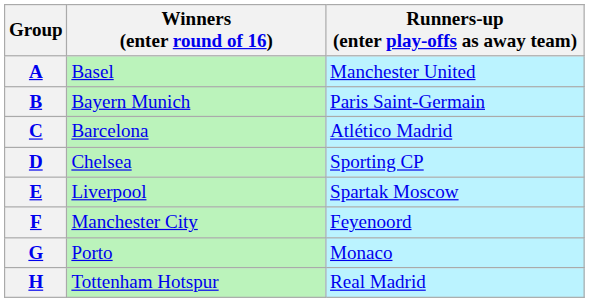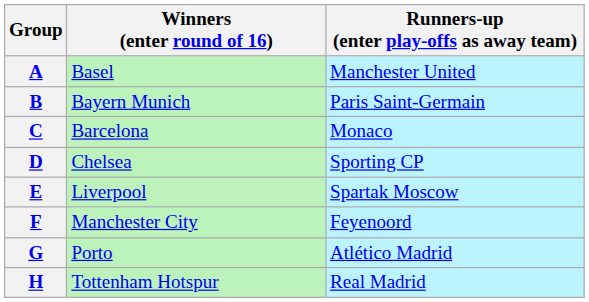 <table class="wikitable">
 <tr>
 <th>Group</th>
 <th width=210>Winners<br>(enter <a href='#'>round of 16</a>)</th>
 <th width=210>Runners-up<br>(enter <a href='#'>play-offs</a> as away team)</th>
 </tr>
 <tr>
 <th><a href='#'>A</a></th>
 <td bgcolor=#BBF3BB> <a href='#'>Basel</a></td>
 <td bgcolor=#BBF3FF> <a href='#'>Manchester United</a></td>
 </tr>
 <tr>
 <th><a href='#'>B</a></th>
 <td bgcolor=#BBF3BB> <a href='#'>Bayern Munich</a></td>
 <td bgcolor=#BBF3FF> <a href='#'>Paris Saint-Germain</a></td>
 </tr>
 <tr>
 <th><a href='#'>C</a></th>
 <td bgcolor=#BBF3BB> <a href='#'>Barcelona</a></td>
-<td bgcolor=#BBF3FF> <a href='#'>Atlético Madrid</a></td>
+<td bgcolor=#BBF3FF> <a href='#'>Monaco</a></td>
 </tr>
 <tr>
 <th><a href='#'>D</a></th>
 <td bgcolor=#BBF3BB> <a href='#'>Chelsea</a></td>
 <td bgcolor=#BBF3FF> <a href='#'>Sporting CP</a></td>
 </tr>
 <tr>
 <th><a href='#'>E</a></th>
 <td bgcolor=#BBF3BB> <a href='#'>Liverpool</a></td>
 <td bgcolor=#BBF3FF> <a href='#'>Spartak Moscow</a></td>
 </tr>
 <tr>
 <th><a href='#'>F</a></th>
 <td bgcolor=#BBF3BB> <a href='#'>Manchester City</a></td>
 <td bgcolor=#BBF3FF> <a href='#'>Feyenoord</a></td>
 </tr>
 <tr>
 <th><a href='#'>G</a></th>
 <td bgcolor=#BBF3BB> <a href='#'>Porto</a></td>
-<td bgcolor=#BBF3FF> <a href='#'>Monaco</a></td>
+<td bgcolor=#BBF3FF> <a href='#'>Atlético Madrid</a></td>
 </tr>
 <tr>
 <th><a href='#'>H</a></th>
 <td bgcolor=#BBF3BB> <a href='#'>Tottenham Hotspur</a></td>
 <td bgcolor=#BBF3FF> <a href='#'>Real Madrid</a></td>
 </tr>
 </table>
